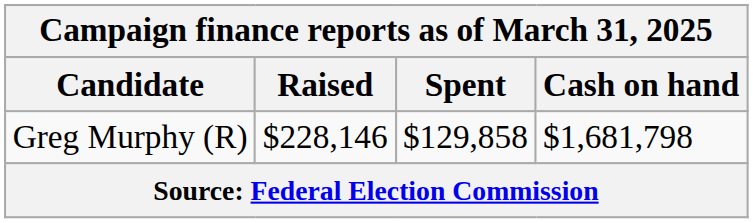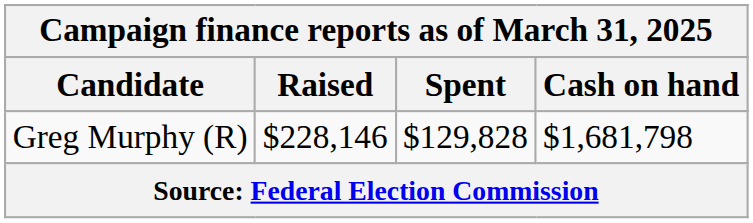 <table class="wikitable sortable">
 <tr>
 <th colspan=4>Campaign finance reports as of March 31, 2025</th>
 </tr>
 <tr style="text-align:center;">
 <th>Candidate</th>
 <th>Raised</th>
 <th>Spent</th>
 <th>Cash on hand</th>
 </tr>
 <tr>
 <td>Greg Murphy (R)</td>
 <td>$228,146</td>
-<td>$129,858</td>
+<td>$129,828</td>
 <td>$1,681,798</td>
 </tr>
 <tr>
 <th colspan="4"><small>Source: <a href='#'>Federal Election Commission</a></small></th>
 </tr>
 </table>
